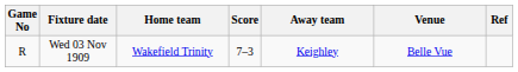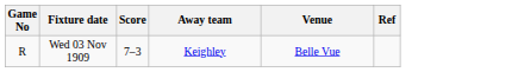 <table class="wikitable" style="text-align:center;">
 <tr>
 <th width=20 abbr="No">Game No</th>
 <th width=100 abbr="Date">Fixture date</th>
-<th width=150 abbr="Home team">Home team</th>
 <th width=20 abbr="Score">Score</th>
 <th width=150 abbr="Away team">Away team</th>
 <th width=150 abbr="Venue">Venue</th>
 <th width=30 abbr="Ref">Ref</th>
 </tr>
 <tr>
 <td>R</td>
 <td>Wed 03 Nov 1909</td>
-<td><a href='#'>Wakefield Trinity</a></td>
 <td>7–3</td>
 <td><a href='#'>Keighley</a></td>
 <td><a href='#'>Belle Vue</a></td>
 <td></td>
 </tr>
 </table>
